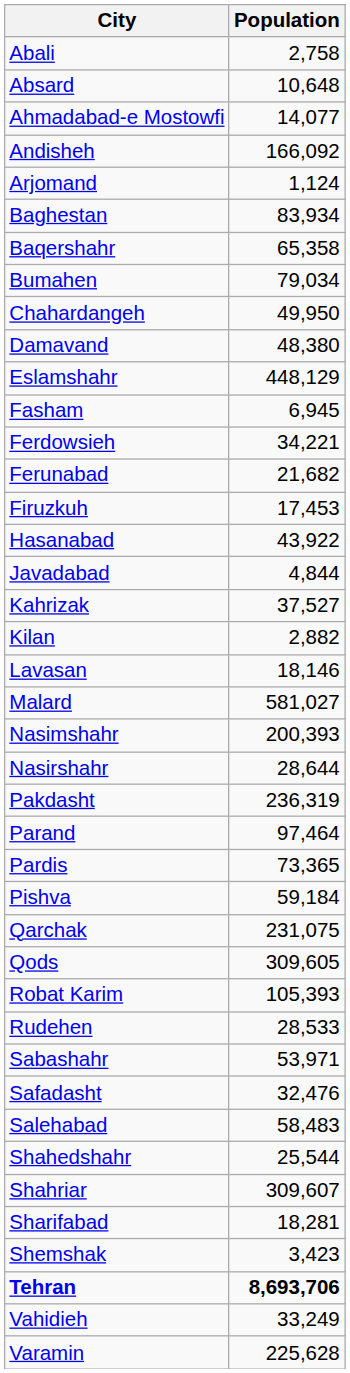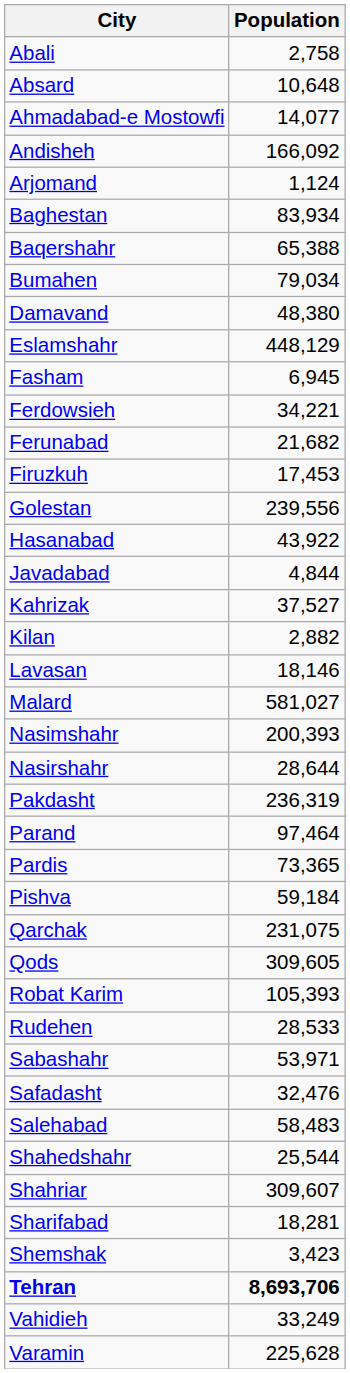 <table class="wikitable sortable">
 <tr>
 <th>City</th>
 <th>Population</th>
 </tr>
 <tr>
 <td><a href='#'>Abali</a></td>
 <td style="text-align: right;">2,758</td>
 </tr>
 <tr>
 <td><a href='#'>Absard</a></td>
 <td style="text-align: right;">10,648</td>
 </tr>
 <tr>
 <td><a href='#'>Ahmadabad-e Mostowfi</a></td>
 <td style="text-align: right;">14,077</td>
 </tr>
 <tr>
 <td><a href='#'>Andisheh</a></td>
 <td style="text-align: right;">166,092</td>
 </tr>
 <tr>
 <td><a href='#'>Arjomand</a></td>
 <td style="text-align: right;">1,124</td>
 </tr>
 <tr>
 <td><a href='#'>Baghestan</a></td>
 <td style="text-align: right;">83,934</td>
 </tr>
 <tr>
 <td><a href='#'>Baqershahr</a></td>
-<td style="text-align: right;">65,358</td>
+<td style="text-align: right;">65,388</td>
 </tr>
 <tr>
 <td><a href='#'>Bumahen</a></td>
 <td style="text-align: right;">79,034</td>
-</tr>
-<tr>
-<td><a href='#'>Chahardangeh</a></td>
-<td style="text-align: right;">49,950</td>
 </tr>
 <tr>
 <td><a href='#'>Damavand</a></td>
 <td style="text-align: right;">48,380</td>
 </tr>
 <tr>
 <td><a href='#'>Eslamshahr</a></td>
 <td style="text-align: right;">448,129</td>
 </tr>
 <tr>
 <td><a href='#'>Fasham</a></td>
 <td style="text-align: right;">6,945</td>
 </tr>
 <tr>
 <td><a href='#'>Ferdowsieh</a></td>
 <td style="text-align: right;">34,221</td>
 </tr>
 <tr>
 <td><a href='#'>Ferunabad</a></td>
 <td style="text-align: right;">21,682</td>
 </tr>
 <tr>
 <td><a href='#'>Firuzkuh</a></td>
 <td style="text-align: right;">17,453</td>
+</tr>
+<tr>
+<td><a href='#'>Golestan</a></td>
+<td style="text-align: right;">239,556</td>
 </tr>
 <tr>
 <td><a href='#'>Hasanabad</a></td>
 <td style="text-align: right;">43,922</td>
 </tr>
 <tr>
 <td><a href='#'>Javadabad</a></td>
 <td style="text-align: right;">4,844</td>
 </tr>
 <tr>
 <td><a href='#'>Kahrizak</a></td>
 <td style="text-align: right;">37,527</td>
 </tr>
 <tr>
 <td><a href='#'>Kilan</a></td>
 <td style="text-align: right;">2,882</td>
 </tr>
 <tr>
 <td><a href='#'>Lavasan</a></td>
 <td style="text-align: right;">18,146</td>
 </tr>
 <tr>
 <td><a href='#'>Malard</a></td>
 <td style="text-align: right;">581,027</td>
 </tr>
 <tr>
 <td><a href='#'>Nasimshahr</a></td>
 <td style="text-align: right;">200,393</td>
 </tr>
 <tr>
 <td><a href='#'>Nasirshahr</a></td>
 <td style="text-align: right;">28,644</td>
 </tr>
 <tr>
 <td><a href='#'>Pakdasht</a></td>
 <td style="text-align: right;">236,319</td>
 </tr>
 <tr>
 <td><a href='#'>Parand</a></td>
 <td style="text-align: right;">97,464</td>
 </tr>
 <tr>
 <td><a href='#'>Pardis</a></td>
 <td style="text-align: right;">73,365</td>
 </tr>
 <tr>
 <td><a href='#'>Pishva</a></td>
 <td style="text-align: right;">59,184</td>
 </tr>
 <tr>
 <td><a href='#'>Qarchak</a></td>
 <td style="text-align: right;">231,075</td>
 </tr>
 <tr>
 <td><a href='#'>Qods</a></td>
 <td style="text-align: right;">309,605</td>
 </tr>
 <tr>
 <td><a href='#'>Robat Karim</a></td>
 <td style="text-align: right;">105,393</td>
 </tr>
 <tr>
 <td><a href='#'>Rudehen</a></td>
 <td style="text-align: right;">28,533</td>
 </tr>
 <tr>
 <td><a href='#'>Sabashahr</a></td>
 <td style="text-align: right;">53,971</td>
 </tr>
 <tr>
 <td><a href='#'>Safadasht</a></td>
 <td style="text-align: right;">32,476</td>
 </tr>
 <tr>
 <td><a href='#'>Salehabad</a></td>
 <td style="text-align: right;">58,483</td>
 </tr>
 <tr>
 <td><a href='#'>Shahedshahr</a></td>
 <td style="text-align: right;">25,544</td>
 </tr>
 <tr>
 <td><a href='#'>Shahriar</a></td>
 <td style="text-align: right;">309,607</td>
 </tr>
 <tr>
 <td><a href='#'>Sharifabad</a></td>
 <td style="text-align: right;">18,281</td>
 </tr>
 <tr>
 <td><a href='#'>Shemshak</a></td>
 <td style="text-align: right;">3,423</td>
 </tr>
 <tr>
 <td><strong><a href='#'>Tehran</a></strong></td>
 <td style="text-align: right;"><strong>8,693,706</strong></td>
 </tr>
 <tr>
 <td><a href='#'>Vahidieh</a></td>
 <td style="text-align: right;">33,249</td>
 </tr>
 <tr>
 <td><a href='#'>Varamin</a></td>
 <td style="text-align: right;">225,628</td>
 </tr>
 </table>
